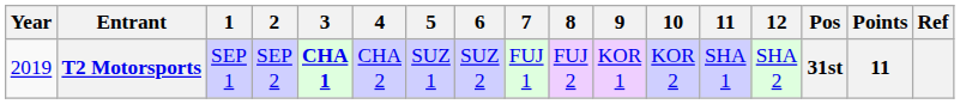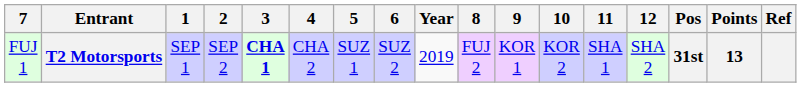 <table class="wikitable" style="text-align:center; font-size:85%">
 <tr>
-<th>Year</th>
+<th>7</th>
 <th>Entrant</th>
 <th>1</th>
 <th>2</th>
 <th>3</th>
 <th>4</th>
 <th>5</th>
 <th>6</th>
-<th>7</th>
+<th>Year</th>
 <th>8</th>
 <th>9</th>
 <th>10</th>
 <th>11</th>
 <th>12</th>
 <th>Pos</th>
 <th>Points</th>
 <th>Ref</th>
 </tr>
 <tr>
-<td><a href='#'>2019</a></td>
+<td style="background:#DFFFDF;"><a href='#'>FUJ<br>1</a><br></td>
 <th nowrap><a href='#'>T2 Motorsports</a></th>
 <td style="background:#CFCFFF;"><a href='#'>SEP<br>1</a><br></td>
 <td style="background:#CFCFFF;"><a href='#'>SEP<br>2</a><br></td>
 <td style="background:#DFFFDF;"><strong><a href='#'>CHA<br>1</a><br></strong></td>
 <td style="background:#CFCFFF;"><a href='#'>CHA<br>2</a><br></td>
 <td style="background:#CFCFFF;"><a href='#'>SUZ<br>1</a><br></td>
 <td style="background:#CFCFFF;"><a href='#'>SUZ<br>2</a><br></td>
-<td style="background:#DFFFDF;"><a href='#'>FUJ<br>1</a><br></td>
+<td><a href='#'>2019</a></td>
 <td style="background:#EFCFFF;"><a href='#'>FUJ<br>2</a><br></td>
 <td style="background:#EFCFFF;"><a href='#'>KOR<br>1</a><br></td>
 <td style="background:#CFCFFF;"><a href='#'>KOR<br>2</a><br></td>
 <td style="background:#CFCFFF;"><a href='#'>SHA<br>1</a><br></td>
 <td style="background:#DFFFDF;"><a href='#'>SHA<br>2</a><br></td>
 <th>31st</th>
-<th>11</th>
+<th>13</th>
 <th></th>
 </tr>
 </table>
